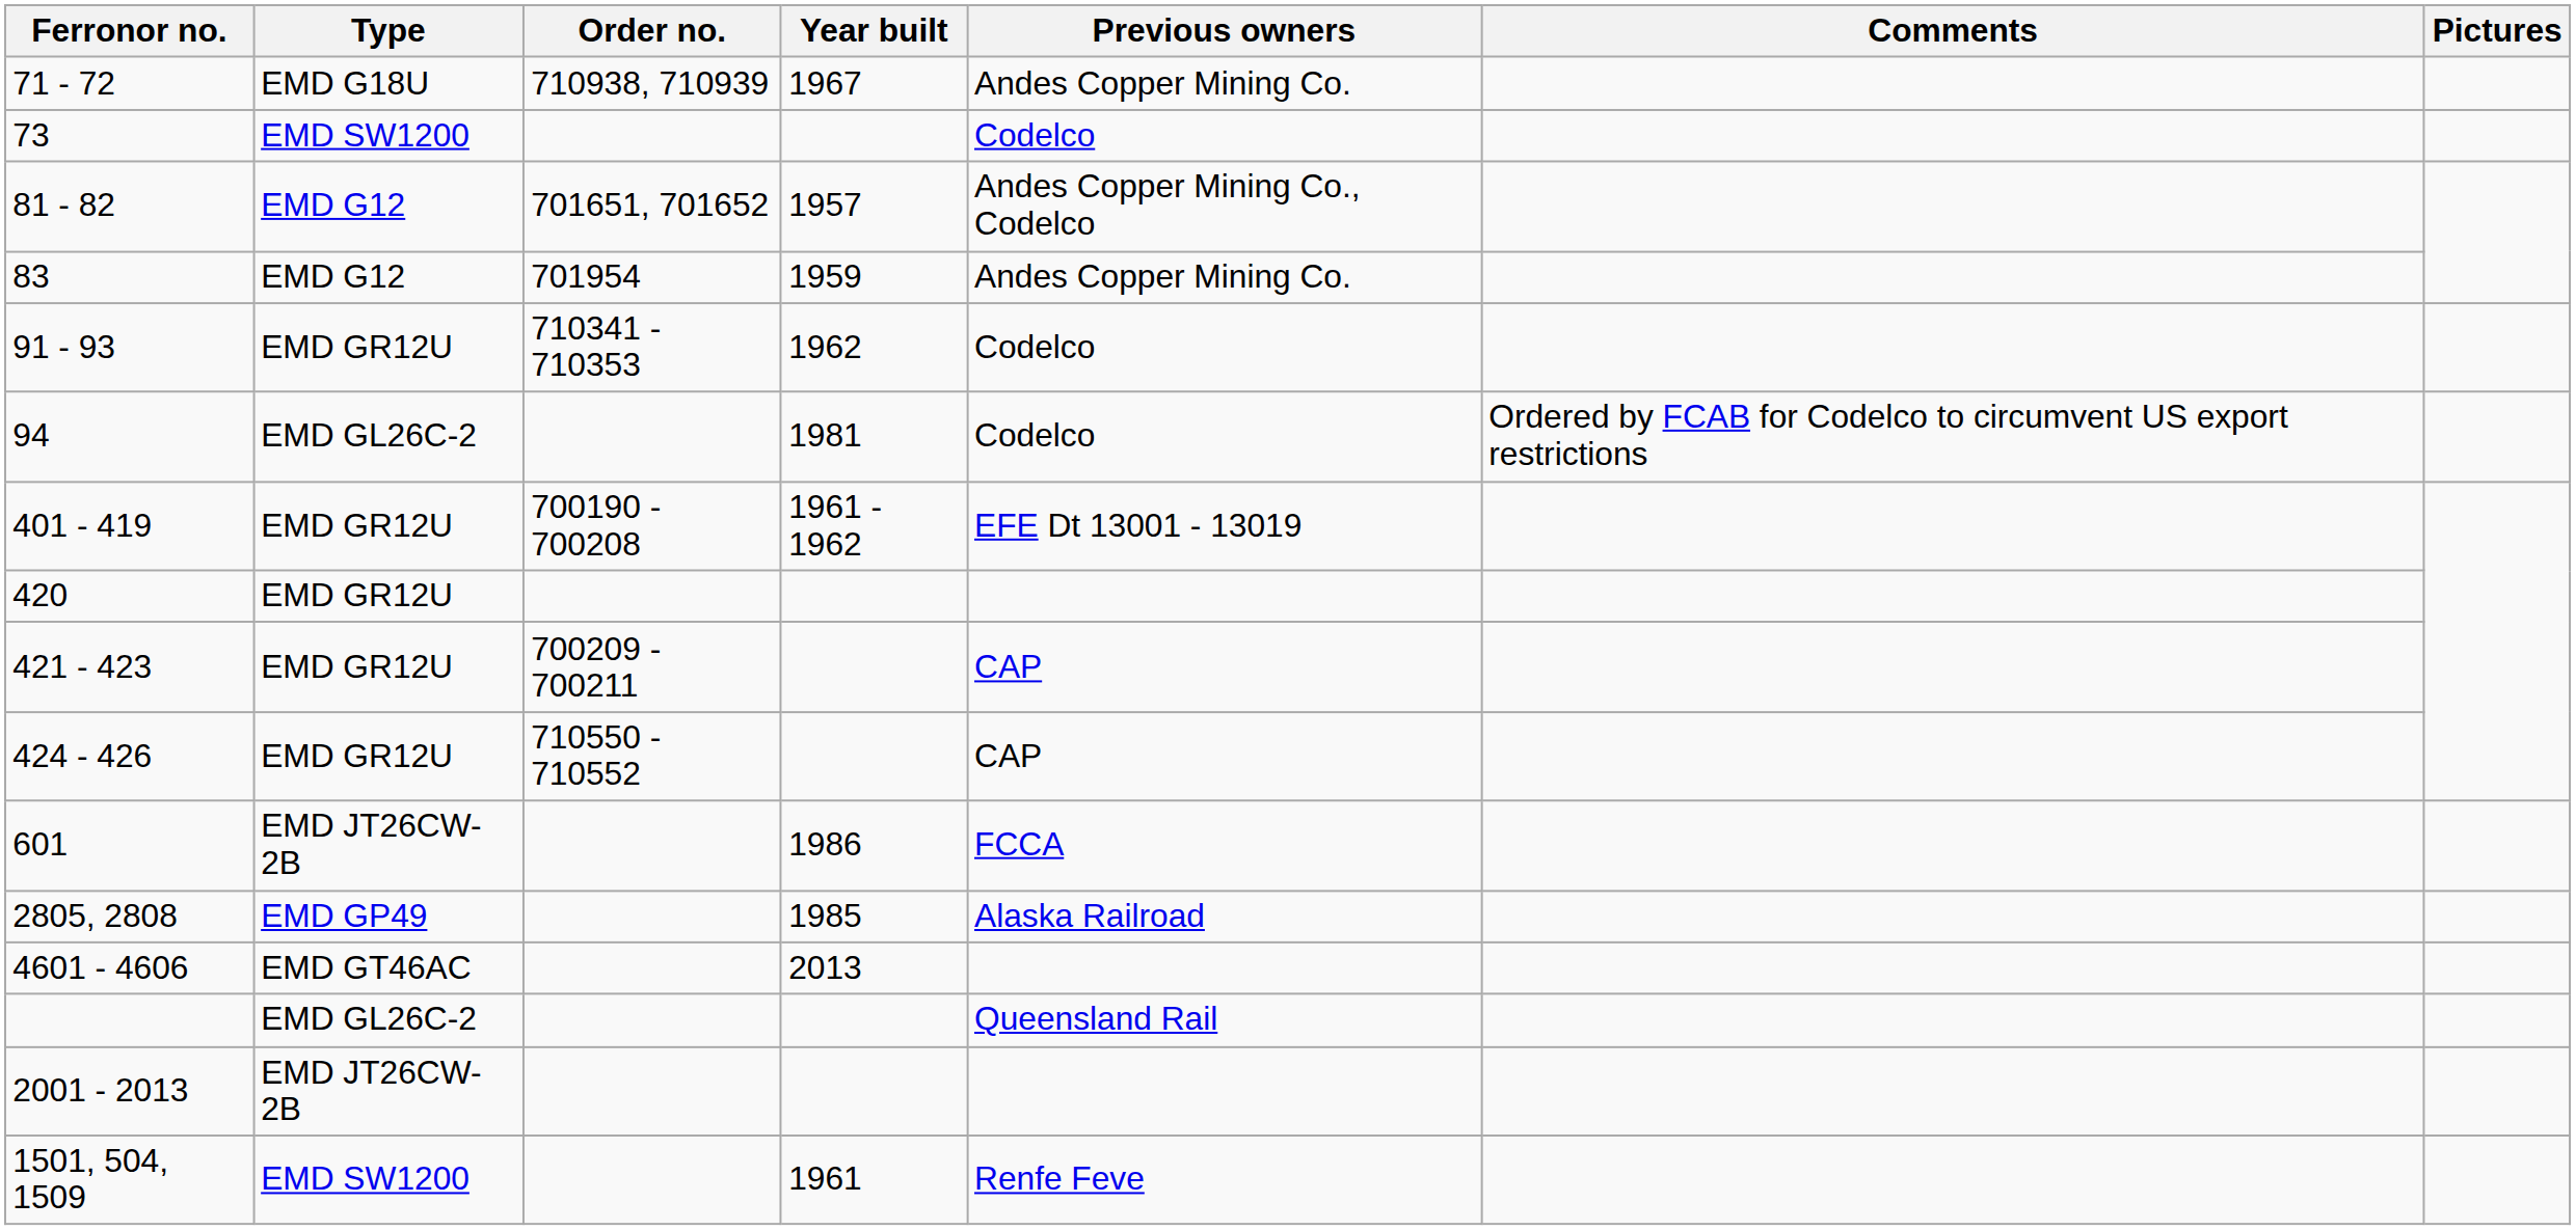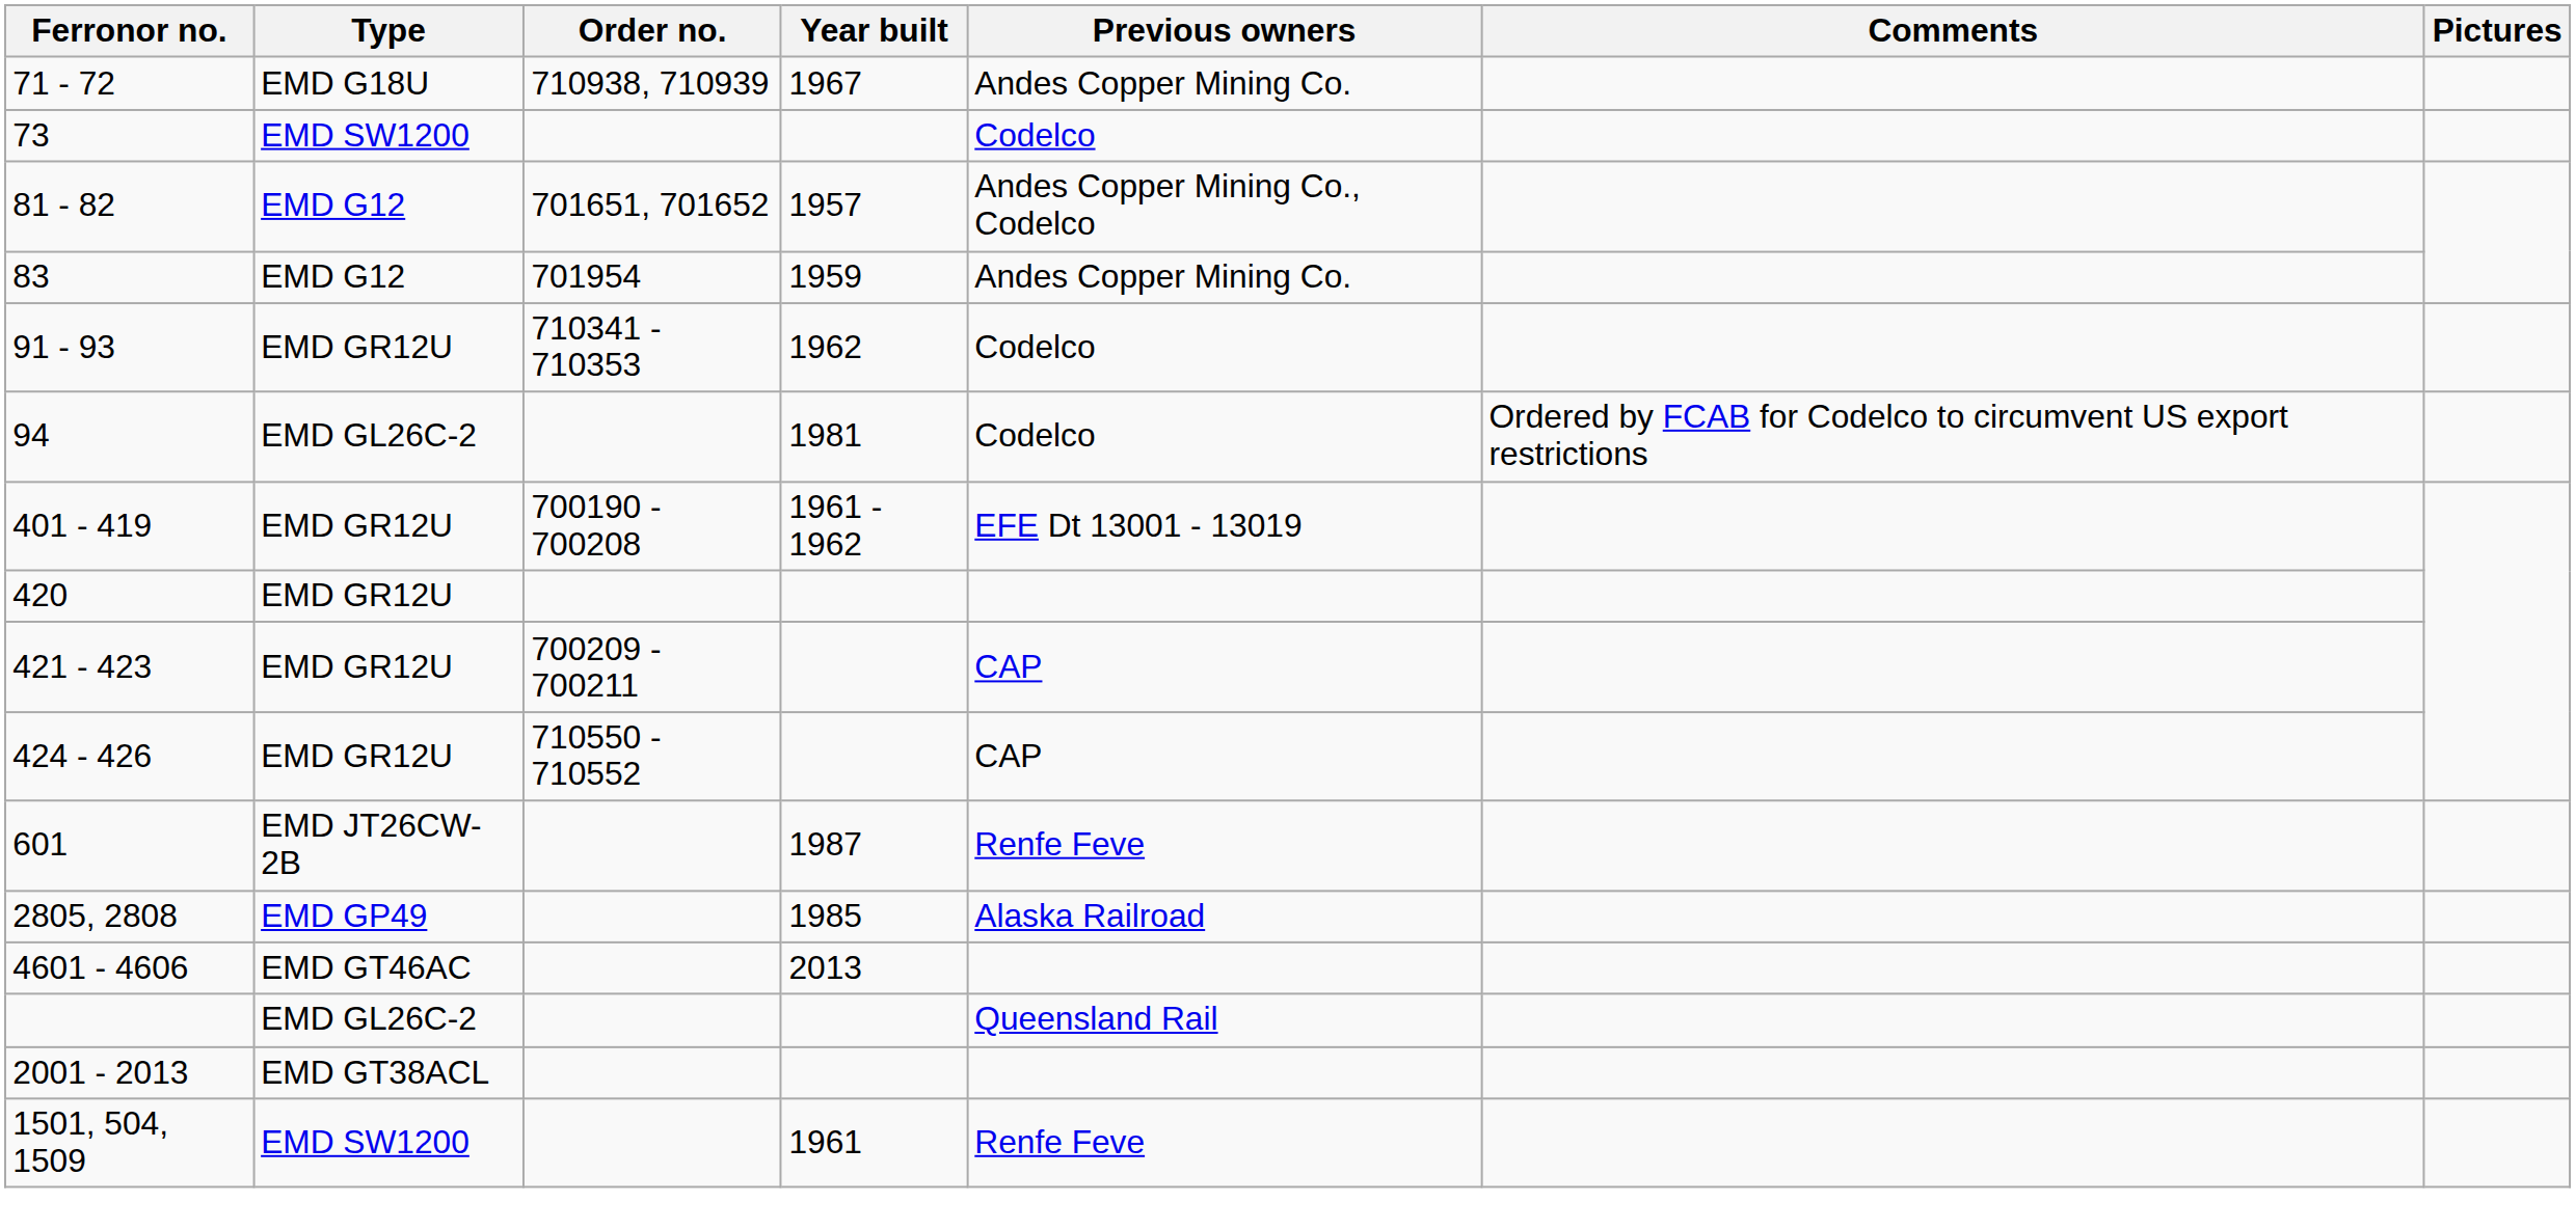 <table class="wikitable">
 <tr>
 <th>Ferronor no.</th>
 <th>Type</th>
 <th>Order no.</th>
 <th>Year built</th>
 <th>Previous owners</th>
 <th>Comments</th>
 <th>Pictures</th>
 </tr>
 <tr>
 <td>71 - 72</td>
 <td>EMD G18U</td>
 <td>710938, 710939</td>
 <td>1967</td>
 <td>Andes Copper Mining Co.</td>
 <td></td>
 <td style="padding:2px;"></td>
 </tr>
 <tr>
 <td>73</td>
 <td><a href='#'>EMD SW1200</a></td>
 <td></td>
 <td></td>
 <td><a href='#'>Codelco</a></td>
 <td></td>
 <td style="padding:2px;"></td>
 </tr>
 <tr>
 <td>81 - 82</td>
 <td><a href='#'>EMD G12</a></td>
 <td>701651, 701652</td>
 <td>1957</td>
 <td>Andes Copper Mining Co., Codelco</td>
 <td></td>
 <td style="padding:2px;" rowspan="2"></td>
 </tr>
 <tr>
 <td>83</td>
 <td>EMD G12</td>
 <td>701954</td>
 <td>1959</td>
 <td>Andes Copper Mining Co.</td>
 <td></td>
 </tr>
 <tr>
 <td>91 - 93</td>
 <td>EMD GR12U</td>
 <td>710341 - 710353</td>
 <td>1962</td>
 <td>Codelco</td>
 <td></td>
 <td style="padding:2px;"></td>
 </tr>
 <tr>
 <td>94</td>
 <td>EMD GL26C-2</td>
 <td></td>
 <td>1981</td>
 <td>Codelco</td>
 <td>Ordered by <a href='#'>FCAB</a> for Codelco to circumvent US export restrictions</td>
 <td style="padding:2px;"></td>
 </tr>
 <tr>
 <td>401 - 419</td>
 <td>EMD GR12U</td>
 <td>700190 - 700208</td>
 <td>1961 - 1962</td>
 <td><a href='#'>EFE</a> Dt 13001 - 13019</td>
 <td></td>
 <td style="padding:2px;" rowspan="4"></td>
 </tr>
 <tr>
 <td>420</td>
 <td>EMD GR12U</td>
 <td></td>
 <td></td>
 <td></td>
 <td></td>
 </tr>
 <tr>
 <td>421 - 423</td>
 <td>EMD GR12U</td>
 <td>700209 - 700211</td>
 <td></td>
 <td><a href='#'>CAP</a></td>
 <td></td>
 </tr>
 <tr>
 <td>424 - 426</td>
 <td>EMD GR12U</td>
 <td>710550 - 710552</td>
 <td></td>
 <td>CAP</td>
 <td></td>
 </tr>
 <tr>
 <td>601</td>
 <td>EMD JT26CW-2B</td>
 <td></td>
-<td>1986</td>
-<td><a href='#'>FCCA</a></td>
+<td>1987</td>
+<td><a href='#'>Renfe Feve</a></td>
 <td></td>
 <td style="padding:2px;"></td>
 </tr>
 <tr>
 <td>2805, 2808</td>
 <td><a href='#'>EMD GP49</a></td>
 <td></td>
 <td>1985</td>
 <td><a href='#'>Alaska Railroad</a></td>
 <td></td>
 <td style="padding:2px;"></td>
 </tr>
 <tr>
 <td>4601 - 4606</td>
 <td>EMD GT46AC</td>
 <td></td>
 <td>2013</td>
 <td></td>
 <td></td>
 <td style="padding:2px;"></td>
 </tr>
 <tr>
 <td></td>
 <td>EMD GL26C-2</td>
 <td></td>
 <td></td>
 <td><a href='#'>Queensland Rail</a></td>
 <td></td>
 <td style="padding:2px;"></td>
 </tr>
 <tr>
 <td>2001 - 2013</td>
-<td>EMD JT26CW-2B</td>
+<td>EMD GT38ACL</td>
 <td></td>
 <td></td>
 <td></td>
 <td style="padding:2px;"></td>
 </tr>
 <tr>
 <td>1501, 504, 1509</td>
 <td><a href='#'>EMD SW1200</a></td>
 <td></td>
 <td>1961</td>
 <td><a href='#'>Renfe Feve</a></td>
 <td></td>
 <td style="padding:2px;"></td>
 </tr>
 </table>
